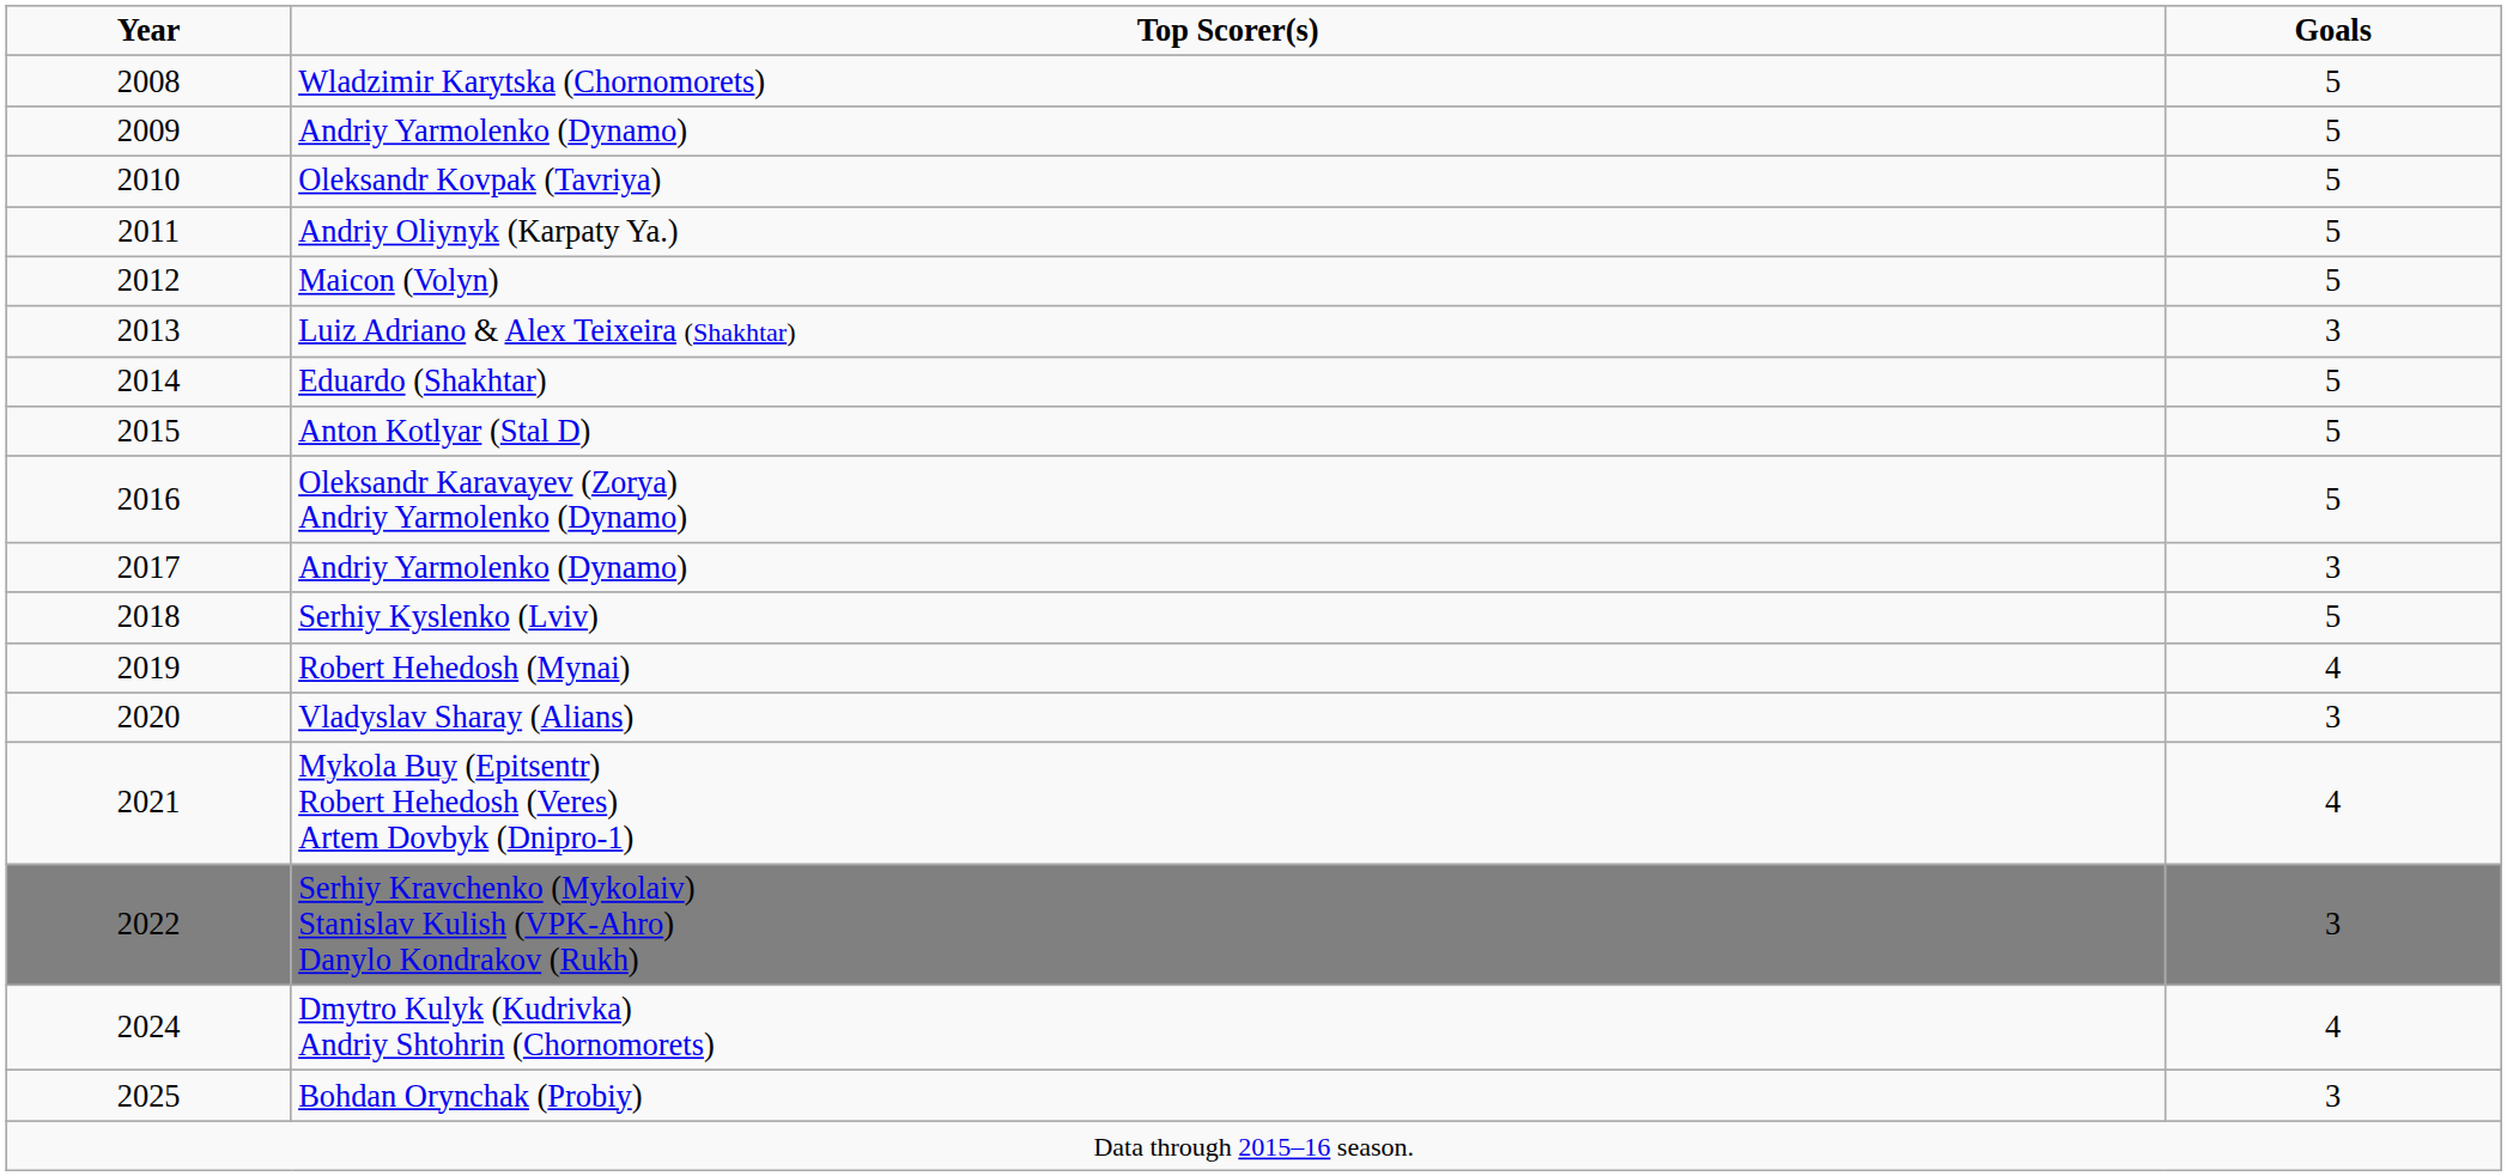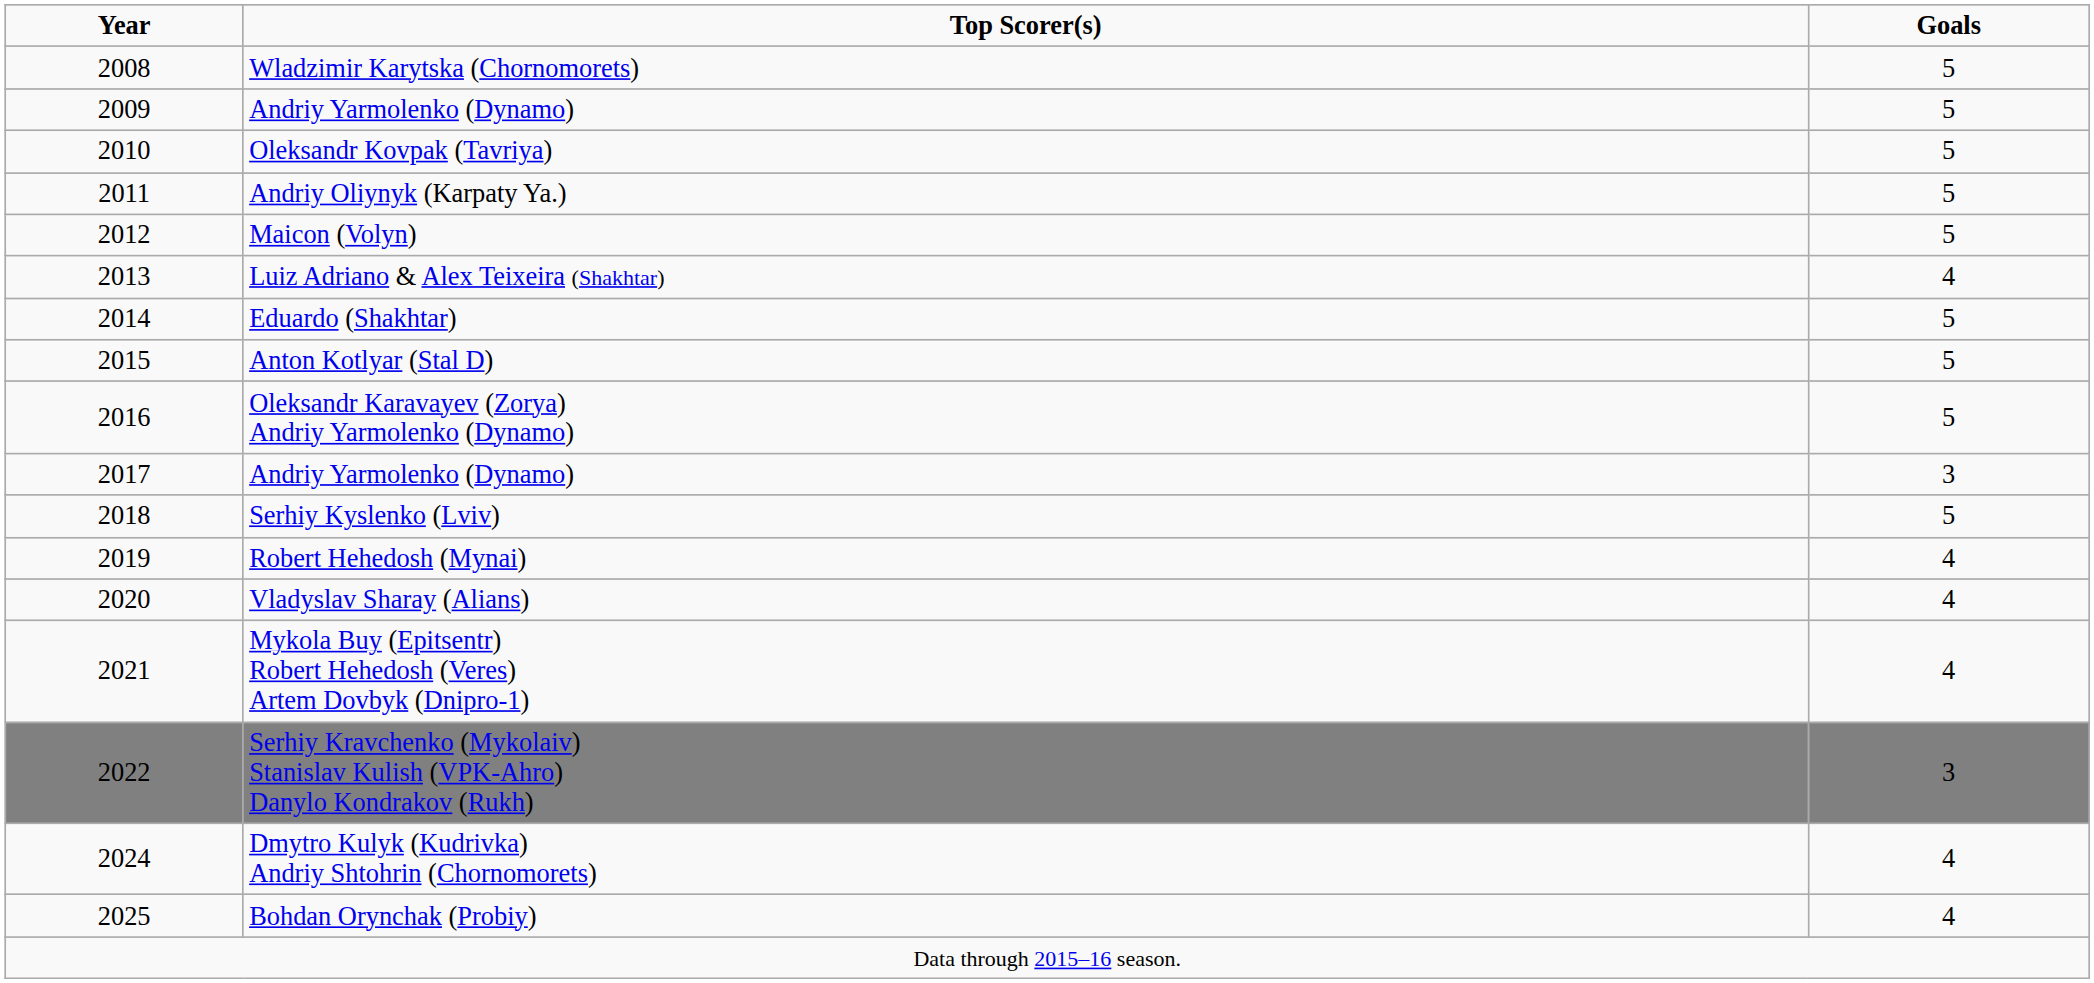 <table class="wikitable" style="text-align:center;margin-left:1em;width:100%;">
 <tr>
 <td align="center"><strong>Year</strong></td>
 <td align="center"><strong>Top Scorer(s)</strong></td>
 <td align="center"><strong>Goals</strong></td>
 </tr>
 <tr>
 <td>2008</td>
 <td align="left"> <a href='#'>Wladzimir Karytska</a> (<a href='#'>Chornomorets</a>)</td>
 <td align="center">5</td>
 </tr>
 <tr>
 <td>2009</td>
 <td align="left"> <a href='#'>Andriy Yarmolenko</a> (<a href='#'>Dynamo</a>)</td>
 <td align="center">5</td>
 </tr>
 <tr>
 <td>2010</td>
 <td align="left"> <a href='#'>Oleksandr Kovpak</a> (<a href='#'>Tavriya</a>)</td>
 <td align="center">5</td>
 </tr>
 <tr>
 <td>2011</td>
 <td align="left"> <a href='#'>Andriy Oliynyk</a> (Karpaty Ya.)</td>
 <td align="center">5</td>
 </tr>
 <tr>
 <td>2012</td>
 <td align="left"> <a href='#'>Maicon</a> (<a href='#'>Volyn</a>)</td>
 <td align="center">5</td>
 </tr>
 <tr>
 <td>2013</td>
 <td align="left"> <a href='#'>Luiz Adriano</a> & <a href='#'>Alex Teixeira</a> <small>(<a href='#'>Shakhtar</a>)</small></td>
-<td align="center">3</td>
+<td align="center">4</td>
 </tr>
 <tr>
 <td>2014</td>
 <td align="left"> <a href='#'>Eduardo</a> (<a href='#'>Shakhtar</a>)</td>
 <td align="center">5</td>
 </tr>
 <tr>
 <td>2015</td>
 <td align="left"> <a href='#'>Anton Kotlyar</a> (<a href='#'>Stal D</a>)</td>
 <td align="center">5</td>
 </tr>
 <tr>
 <td>2016</td>
 <td align="left"> <a href='#'>Oleksandr Karavayev</a> (<a href='#'>Zorya</a>)<br> <a href='#'>Andriy Yarmolenko</a> (<a href='#'>Dynamo</a>)</td>
 <td align="center">5</td>
 </tr>
 <tr>
 <td>2017</td>
 <td align="left"> <a href='#'>Andriy Yarmolenko</a> (<a href='#'>Dynamo</a>)</td>
 <td align="center">3</td>
 </tr>
 <tr>
 <td>2018</td>
 <td align="left"> <a href='#'>Serhiy Kyslenko</a> (<a href='#'>Lviv</a>)</td>
 <td align="center">5</td>
 </tr>
 <tr>
 <td>2019</td>
 <td align="left"> <a href='#'>Robert Hehedosh</a> (<a href='#'>Mynai</a>)</td>
 <td align="center">4</td>
 </tr>
 <tr>
 <td>2020</td>
 <td align="left"> <a href='#'>Vladyslav Sharay</a> (<a href='#'>Alians</a>)</td>
-<td align="center">3</td>
+<td align="center">4</td>
 </tr>
 <tr>
 <td>2021</td>
 <td align="left"> <a href='#'>Mykola Buy</a> (<a href='#'>Epitsentr</a>)<br> <a href='#'>Robert Hehedosh</a> (<a href='#'>Veres</a>)<br> <a href='#'>Artem Dovbyk</a> (<a href='#'>Dnipro-1</a>)</td>
 <td align="center">4</td>
 </tr>
 <tr bgcolor=grey>
 <td>2022</td>
 <td align="left"> <a href='#'>Serhiy Kravchenko</a> (<a href='#'>Mykolaiv</a>)<br> <a href='#'>Stanislav Kulish</a> (<a href='#'>VPK-Ahro</a>)<br> <a href='#'>Danylo Kondrakov</a> (<a href='#'>Rukh</a>)</td>
 <td align="center">3</td>
 </tr>
 <tr>
 <td>2024</td>
 <td align="left"> <a href='#'>Dmytro Kulyk</a> (<a href='#'>Kudrivka</a>)<br> <a href='#'>Andriy Shtohrin</a> (<a href='#'>Chornomorets</a>)</td>
 <td align="center">4</td>
 </tr>
 <tr>
 <td>2025</td>
 <td align="left"> <a href='#'>Bohdan Orynchak</a> (<a href='#'>Probiy</a>)</td>
-<td align="center">3</td>
+<td align="center">4</td>
 </tr>
 <tr>
 <td colspan="4"><small>Data through <a href='#'>2015–16</a> season.</small></td>
 </tr>
 </table>
